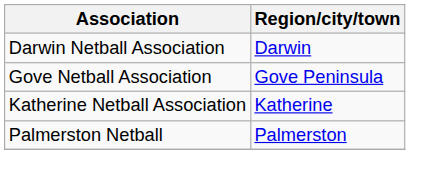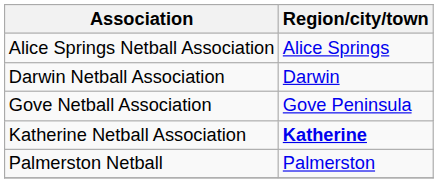 <table class="wikitable collapsible">
 <tr>
 <th>Association</th>
 <th>Region/city/town</th>
+</tr>
+<tr>
+<td>Alice Springs Netball Association</td>
+<td><a href='#'>Alice Springs</a></td>
 </tr>
 <tr>
 <td>Darwin Netball Association</td>
 <td><a href='#'>Darwin</a></td>
 </tr>
 <tr>
 <td>Gove Netball Association</td>
 <td><a href='#'>Gove Peninsula</a></td>
 </tr>
 <tr>
 <td>Katherine Netball Association</td>
-<td><a href='#'>Katherine</a></td>
+<td><strong><a href='#'>Katherine</a></strong></td>
 </tr>
 <tr>
 <td>Palmerston Netball</td>
 <td><a href='#'>Palmerston</a></td>
 </tr>
 <tr>
 </tr>
 </table>
